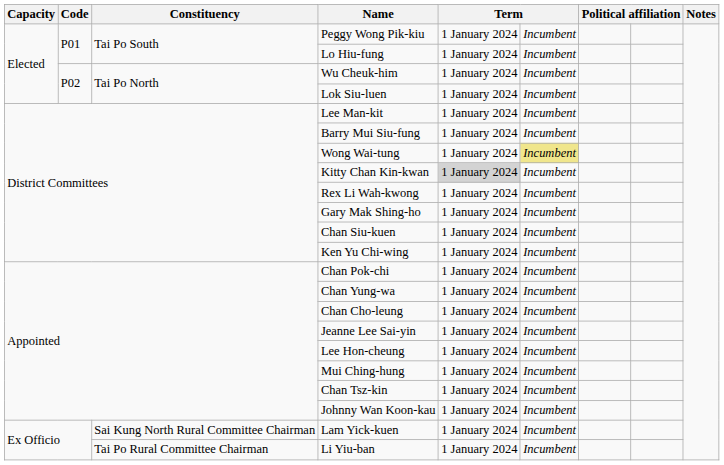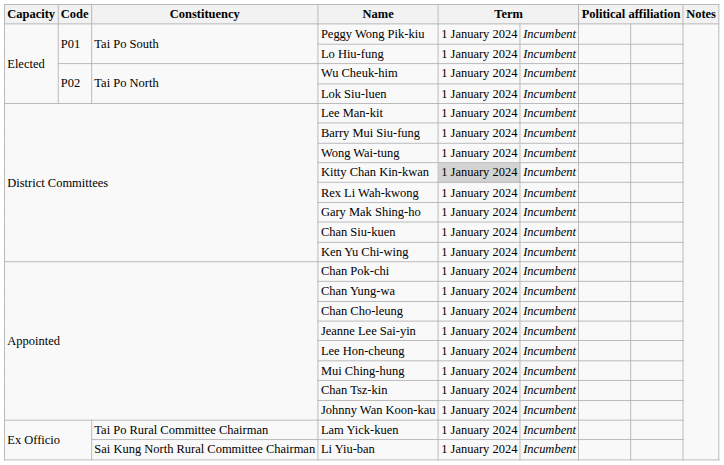 <table class="wikitable sortable" border=1>
 <tr>
 <th>Capacity</th>
 <th>Code</th>
 <th>Constituency</th>
 <th>Name</th>
 <th colspan="2">Term</th>
 <th colspan="2">Political affiliation</th>
 <th class="unsortable">Notes</th>
 </tr>
 <tr>
 <td rowspan="4">Elected</td>
 <td rowspan="2">P01</td>
 <td rowspan="2">Tai Po South</td>
 <td>Peggy Wong Pik-kiu</td>
 <td>1 January 2024</td>
 <td><em>Incumbent</em></td>
 <td></td>
 <td></td>
 </tr>
 <tr>
 <td>Lo Hiu-fung</td>
 <td>1 January 2024</td>
 <td><em>Incumbent</em></td>
 <td></td>
 <td></td>
 </tr>
 <tr>
 <td rowspan="2">P02</td>
 <td rowspan="2">Tai Po North</td>
 <td>Wu Cheuk-him</td>
 <td>1 January 2024</td>
 <td><em>Incumbent</em></td>
 <td></td>
 <td></td>
 </tr>
 <tr>
 <td>Lok Siu-luen</td>
 <td>1 January 2024</td>
 <td><em>Incumbent</em></td>
 <td></td>
 <td></td>
 </tr>
 <tr>
 <td colspan="3" rowspan="8">District Committees</td>
 <td>Lee Man-kit</td>
 <td>1 January 2024</td>
 <td><em>Incumbent</em></td>
 <td></td>
 <td></td>
 </tr>
 <tr>
 <td>Barry Mui Siu-fung</td>
 <td>1 January 2024</td>
 <td><em>Incumbent</em></td>
 <td></td>
 <td></td>
 </tr>
 <tr>
 <td>Wong Wai-tung</td>
 <td>1 January 2024</td>
-<td style="background: khaki;"><em>Incumbent</em></td>
+<td><em>Incumbent</em></td>
 <td></td>
 <td></td>
 </tr>
 <tr>
 <td>Kitty Chan Kin-kwan</td>
 <td style="background: lightgrey;">1 January 2024</td>
 <td><em>Incumbent</em></td>
 <td></td>
 <td></td>
 </tr>
 <tr>
 <td>Rex Li Wah-kwong</td>
 <td>1 January 2024</td>
 <td><em>Incumbent</em></td>
 <td></td>
 <td></td>
 </tr>
 <tr>
 <td>Gary Mak Shing-ho</td>
 <td>1 January 2024</td>
 <td><em>Incumbent</em></td>
 <td></td>
 <td></td>
 </tr>
 <tr>
 <td>Chan Siu-kuen</td>
 <td>1 January 2024</td>
 <td><em>Incumbent</em></td>
 <td></td>
 <td></td>
 </tr>
 <tr>
 <td>Ken Yu Chi-wing</td>
 <td>1 January 2024</td>
 <td><em>Incumbent</em></td>
 <td></td>
 <td></td>
 </tr>
 <tr>
 <td colspan="3" rowspan="8">Appointed</td>
 <td>Chan Pok-chi</td>
 <td>1 January 2024</td>
 <td><em>Incumbent</em></td>
 <td></td>
 <td></td>
 </tr>
 <tr>
 <td>Chan Yung-wa</td>
 <td>1 January 2024</td>
 <td><em>Incumbent</em></td>
 <td></td>
 <td></td>
 </tr>
 <tr>
 <td>Chan Cho-leung</td>
 <td>1 January 2024</td>
 <td><em>Incumbent</em></td>
 <td></td>
 <td></td>
 </tr>
 <tr>
 <td>Jeanne Lee Sai-yin</td>
 <td>1 January 2024</td>
 <td><em>Incumbent</em></td>
 <td></td>
 <td></td>
 </tr>
 <tr>
 <td>Lee Hon-cheung</td>
 <td>1 January 2024</td>
 <td><em>Incumbent</em></td>
 <td></td>
 <td></td>
 </tr>
 <tr>
 <td>Mui Ching-hung</td>
 <td>1 January 2024</td>
 <td><em>Incumbent</em></td>
 <td></td>
 <td></td>
 </tr>
 <tr>
 <td>Chan Tsz-kin</td>
 <td>1 January 2024</td>
 <td><em>Incumbent</em></td>
 <td></td>
 <td></td>
 </tr>
 <tr>
 <td>Johnny Wan Koon-kau</td>
 <td>1 January 2024</td>
 <td><em>Incumbent</em></td>
 <td></td>
 <td></td>
 </tr>
 <tr>
 <td colspan="2" rowspan="2">Ex Officio</td>
-<td>Sai Kung North Rural Committee Chairman</td>
+<td>Tai Po Rural Committee Chairman</td>
 <td>Lam Yick-kuen</td>
 <td>1 January 2024</td>
 <td><em>Incumbent</em></td>
 <td></td>
 <td></td>
 </tr>
 <tr>
-<td>Tai Po Rural Committee Chairman</td>
+<td>Sai Kung North Rural Committee Chairman</td>
 <td>Li Yiu-ban</td>
 <td>1 January 2024</td>
 <td><em>Incumbent</em></td>
 <td></td>
 <td></td>
 </tr>
 </table>
